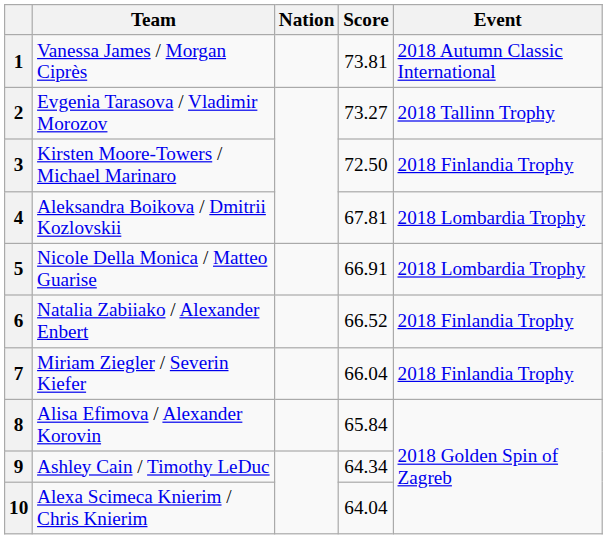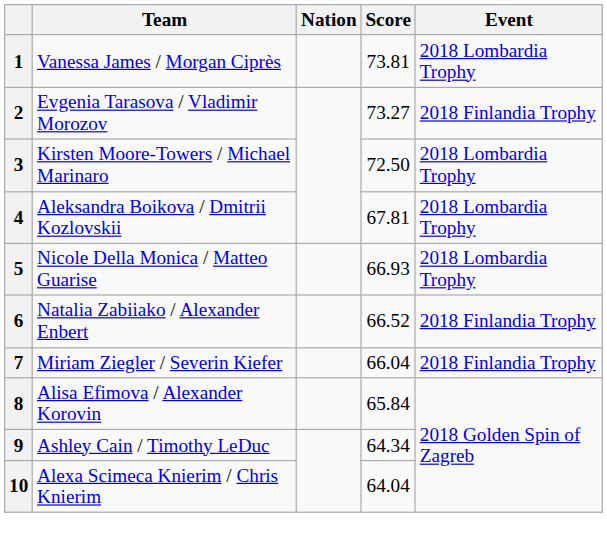 <table class="wikitable sortable" style="text-align:left; width:80%">
 <tr>
 <th scope="col"></th>
 <th scope="col">Team</th>
 <th scope="col">Nation</th>
 <th scope="col">Score</th>
 <th scope="col">Event</th>
 </tr>
 <tr>
 <th scope="row">1</th>
 <td><a href='#'>Vanessa James</a> / <a href='#'>Morgan Ciprès</a></td>
 <td></td>
 <td style="text-align:center;">73.81</td>
-<td><a href='#'>2018 Autumn Classic International</a></td>
+<td><a href='#'>2018 Lombardia Trophy</a></td>
 </tr>
 <tr>
 <th scope="row">2</th>
 <td><a href='#'>Evgenia Tarasova</a> / <a href='#'>Vladimir Morozov</a></td>
 <td rowspan="3"></td>
 <td style="text-align:center;">73.27</td>
-<td><a href='#'>2018 Tallinn Trophy</a></td>
+<td><a href='#'>2018 Finlandia Trophy</a></td>
 </tr>
 <tr>
 <th scope="row">3</th>
 <td><a href='#'>Kirsten Moore-Towers</a> / <a href='#'>Michael Marinaro</a></td>
 <td style="text-align:center;">72.50</td>
-<td><a href='#'>2018 Finlandia Trophy</a></td>
+<td><a href='#'>2018 Lombardia Trophy</a></td>
 </tr>
 <tr>
 <th scope="row">4</th>
 <td><a href='#'>Aleksandra Boikova</a> / <a href='#'>Dmitrii Kozlovskii</a></td>
 <td style="text-align:center;">67.81</td>
 <td><a href='#'>2018 Lombardia Trophy</a></td>
 </tr>
 <tr>
 <th scope="row">5</th>
 <td><a href='#'>Nicole Della Monica</a> / <a href='#'>Matteo Guarise</a></td>
 <td></td>
-<td style="text-align:center;">66.91</td>
+<td style="text-align:center;">66.93</td>
 <td><a href='#'>2018 Lombardia Trophy</a></td>
 </tr>
 <tr>
 <th scope="row">6</th>
 <td><a href='#'>Natalia Zabiiako</a> / <a href='#'>Alexander Enbert</a></td>
 <td></td>
 <td style="text-align:center;">66.52</td>
 <td><a href='#'>2018 Finlandia Trophy</a></td>
 </tr>
 <tr>
 <th scope="row">7</th>
 <td><a href='#'>Miriam Ziegler</a> / <a href='#'>Severin Kiefer</a></td>
 <td></td>
 <td style="text-align:center;">66.04</td>
 <td><a href='#'>2018 Finlandia Trophy</a></td>
 </tr>
 <tr>
 <th scope="row">8</th>
 <td><a href='#'>Alisa Efimova</a> / <a href='#'>Alexander Korovin</a></td>
 <td></td>
 <td style="text-align:center;">65.84</td>
 <td rowspan="3"><a href='#'>2018 Golden Spin of Zagreb</a></td>
 </tr>
 <tr>
 <th scope="row">9</th>
 <td><a href='#'>Ashley Cain</a> / <a href='#'>Timothy LeDuc</a></td>
 <td rowspan="2"></td>
 <td style="text-align:center;">64.34</td>
 </tr>
 <tr>
 <th scope="row">10</th>
 <td><a href='#'>Alexa Scimeca Knierim</a> / <a href='#'>Chris Knierim</a></td>
 <td style="text-align:center;">64.04</td>
 </tr>
 </table>
